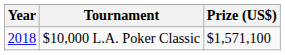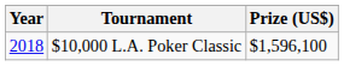 <table class="wikitable">
 <tr>
 </tr>
 <tr>
 <th>Year</th>
 <th>Tournament</th>
 <th>Prize (US$)</th>
 </tr>
 <tr>
 <td><a href='#'>2018</a></td>
 <td>$10,000 L.A. Poker Classic</td>
-<td>$1,571,100</td>
+<td>$1,596,100</td>
 </tr>
 </table>
